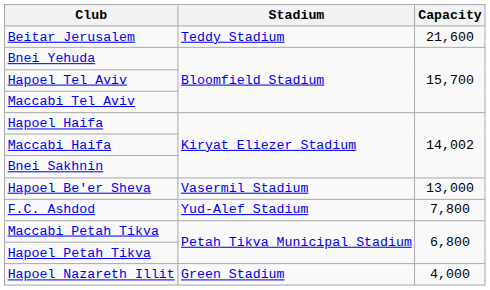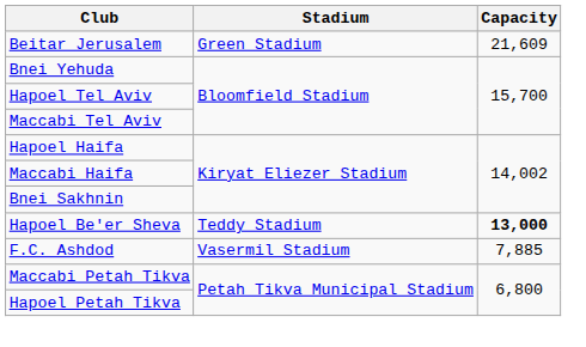 <table class="wikitable sortable">
 <tr>
 <th>Club</th>
 <th>Stadium</th>
 <th>Capacity</th>
 </tr>
 <tr>
 <td><a href='#'>Beitar Jerusalem</a></td>
-<td><a href='#'>Teddy Stadium</a></td>
-<td align="center">21,600</td>
+<td><a href='#'>Green Stadium</a></td>
+<td align="center">21,609</td>
 </tr>
 <tr>
 <td><a href='#'>Bnei Yehuda</a></td>
 <td rowspan="3"><a href='#'>Bloomfield Stadium</a></td>
 <td rowspan="3" align="center">15,700</td>
 </tr>
 <tr>
 <td><a href='#'>Hapoel Tel Aviv</a></td>
 </tr>
 <tr>
 <td><a href='#'>Maccabi Tel Aviv</a></td>
 </tr>
 <tr>
 <td><a href='#'>Hapoel Haifa</a></td>
 <td rowspan="3"><a href='#'>Kiryat Eliezer Stadium</a></td>
 <td rowspan="3" align="center">14,002</td>
 </tr>
 <tr>
 <td><a href='#'>Maccabi Haifa</a></td>
 </tr>
 <tr>
 <td><a href='#'>Bnei Sakhnin</a></td>
 </tr>
 <tr>
 <td><a href='#'>Hapoel Be'er Sheva</a></td>
-<td><a href='#'>Vasermil Stadium</a></td>
-<td align="center">13,000</td>
+<td><a href='#'>Teddy Stadium</a></td>
+<td align="center"><strong>13,000</strong></td>
 </tr>
 <tr>
 <td><a href='#'>F.C. Ashdod</a></td>
-<td><a href='#'>Yud-Alef Stadium</a></td>
-<td align="center">7,800</td>
+<td><a href='#'>Vasermil Stadium</a></td>
+<td align="center">7,885</td>
 </tr>
 <tr>
 <td><a href='#'>Maccabi Petah Tikva</a></td>
 <td rowspan="2"><a href='#'>Petah Tikva Municipal Stadium</a></td>
 <td rowspan="2" align="center">6,800</td>
 </tr>
 <tr>
 <td><a href='#'>Hapoel Petah Tikva</a></td>
 </tr>
-<tr>
-<td><a href='#'>Hapoel Nazareth Illit</a></td>
-<td><a href='#'>Green Stadium</a></td>
-<td align="center">4,000</td>
-</tr>
 </table>
